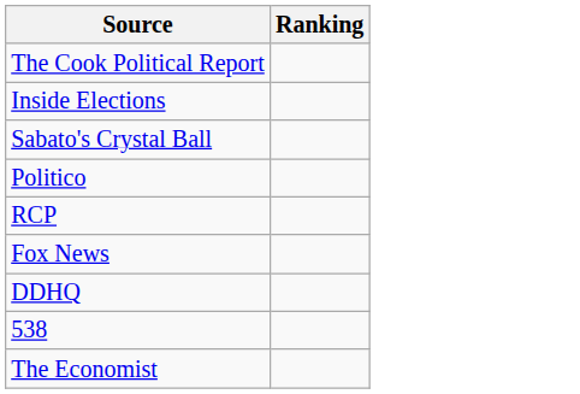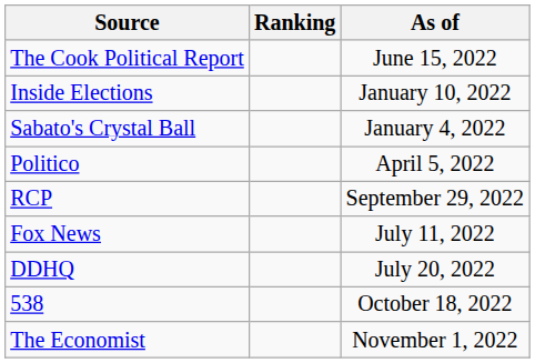 <table class="wikitable" style="text-align:center">
 <tr>
 <th>Source</th>
 <th>Ranking</th>
+<th>As of</th>
 </tr>
 <tr>
 <td align=left><a href='#'>The Cook Political Report</a></td>
 <td></td>
+<td>June 15, 2022</td>
 </tr>
 <tr>
 <td align=left><a href='#'>Inside Elections</a></td>
 <td></td>
+<td>January 10, 2022</td>
 </tr>
 <tr>
 <td align=left><a href='#'>Sabato's Crystal Ball</a></td>
 <td></td>
+<td>January 4, 2022</td>
 </tr>
 <tr>
 <td align="left"><a href='#'>Politico</a></td>
 <td></td>
+<td>April 5, 2022</td>
 </tr>
 <tr>
 <td align="left"><a href='#'>RCP</a></td>
 <td></td>
+<td>September 29, 2022</td>
 </tr>
 <tr>
 <td align=left><a href='#'>Fox News</a></td>
 <td></td>
+<td>July 11, 2022</td>
 </tr>
 <tr>
 <td align="left"><a href='#'>DDHQ</a></td>
 <td></td>
+<td>July 20, 2022</td>
 </tr>
 <tr>
 <td align="left"><a href='#'>538</a></td>
 <td></td>
+<td>October 18, 2022</td>
 </tr>
 <tr>
 <td align="left"><a href='#'>The Economist</a></td>
 <td></td>
+<td>November 1, 2022</td>
 </tr>
 </table>
